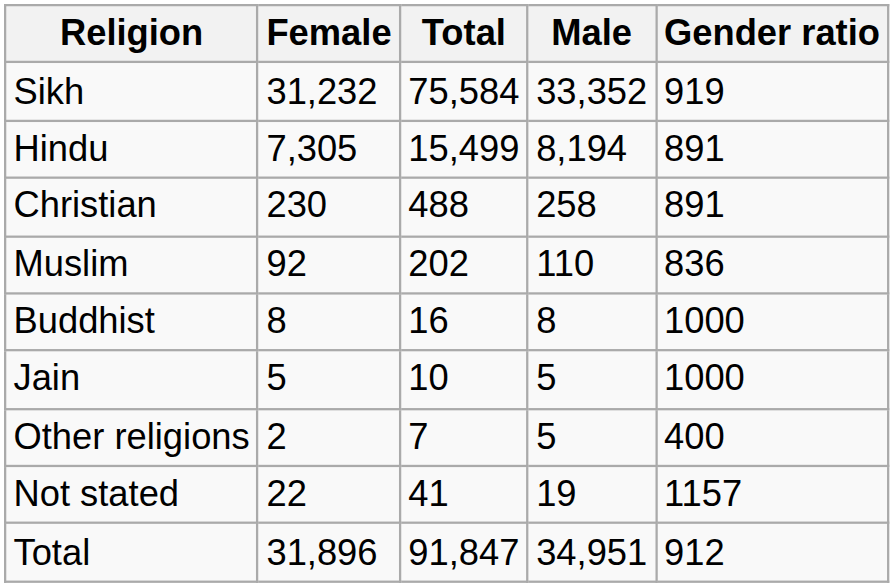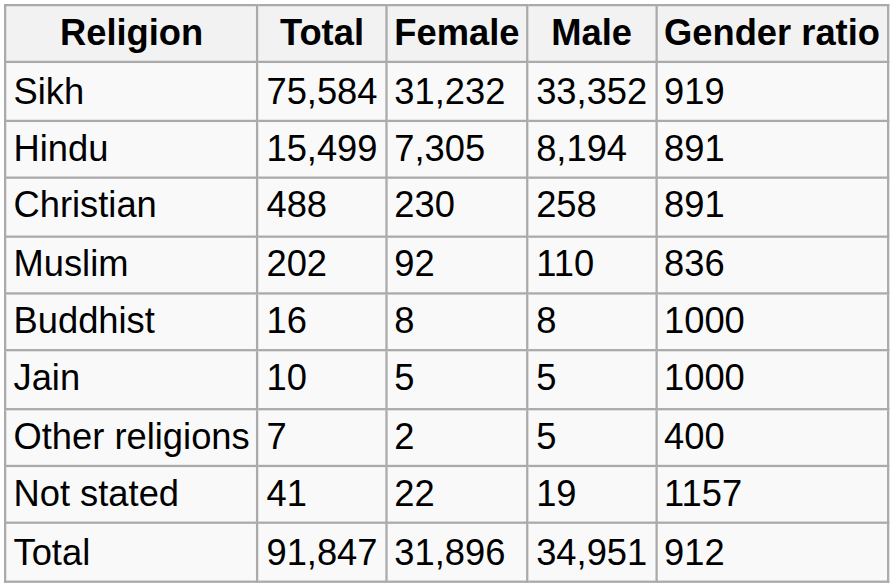 <table class="wikitable sortable">
 <tr>
 <th>Religion</th>
+<th>Total</th>
 <th>Female</th>
-<th>Total</th>
 <th>Male</th>
 <th>Gender ratio</th>
 </tr>
 <tr>
 <td>Sikh</td>
+<td>75,584</td>
 <td>31,232</td>
-<td>75,584</td>
 <td>33,352</td>
 <td>919</td>
 </tr>
 <tr>
 <td>Hindu</td>
+<td>15,499</td>
 <td>7,305</td>
-<td>15,499</td>
 <td>8,194</td>
 <td>891</td>
 </tr>
 <tr>
 <td>Christian</td>
+<td>488</td>
 <td>230</td>
-<td>488</td>
 <td>258</td>
 <td>891</td>
 </tr>
 <tr>
 <td>Muslim</td>
+<td>202</td>
 <td>92</td>
-<td>202</td>
 <td>110</td>
 <td>836</td>
 </tr>
 <tr>
 <td>Buddhist</td>
+<td>16</td>
 <td>8</td>
-<td>16</td>
 <td>8</td>
 <td>1000</td>
 </tr>
 <tr>
 <td>Jain</td>
+<td>10</td>
 <td>5</td>
-<td>10</td>
 <td>5</td>
 <td>1000</td>
 </tr>
 <tr>
 <td>Other religions</td>
+<td>7</td>
 <td>2</td>
-<td>7</td>
 <td>5</td>
 <td>400</td>
 </tr>
 <tr>
 <td>Not stated</td>
+<td>41</td>
 <td>22</td>
-<td>41</td>
 <td>19</td>
 <td>1157</td>
 </tr>
 <tr>
 <td>Total</td>
+<td>91,847</td>
 <td>31,896</td>
-<td>91,847</td>
 <td>34,951</td>
 <td>912</td>
 </tr>
 </table>
